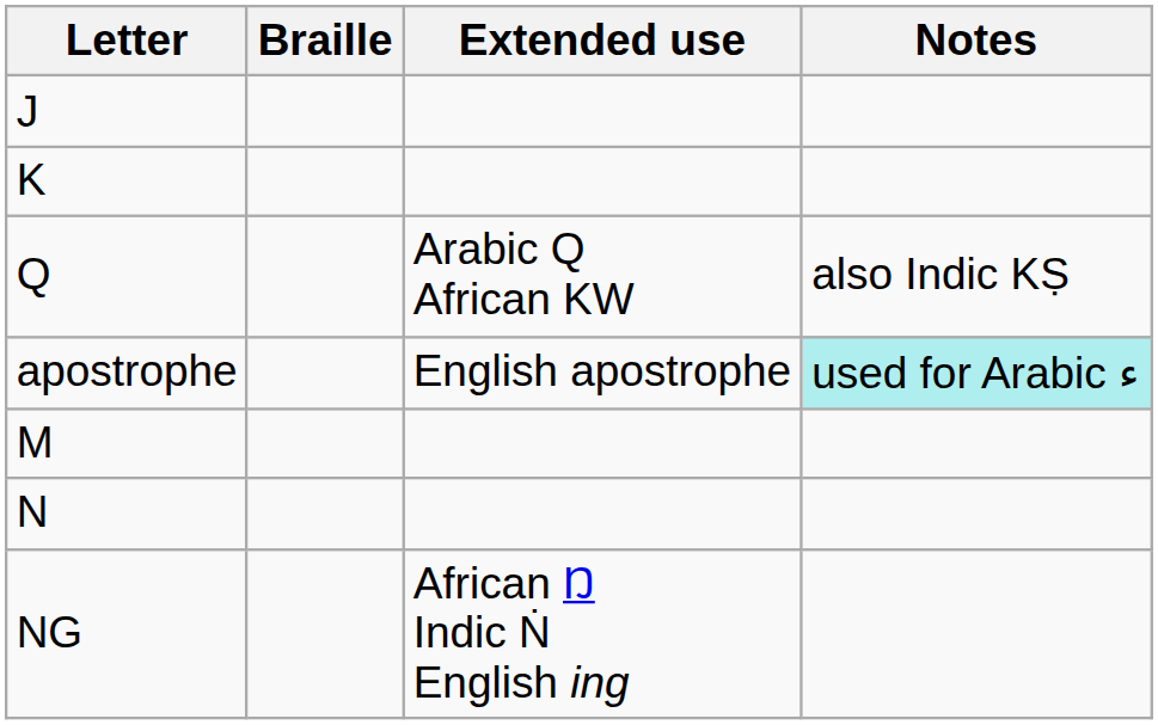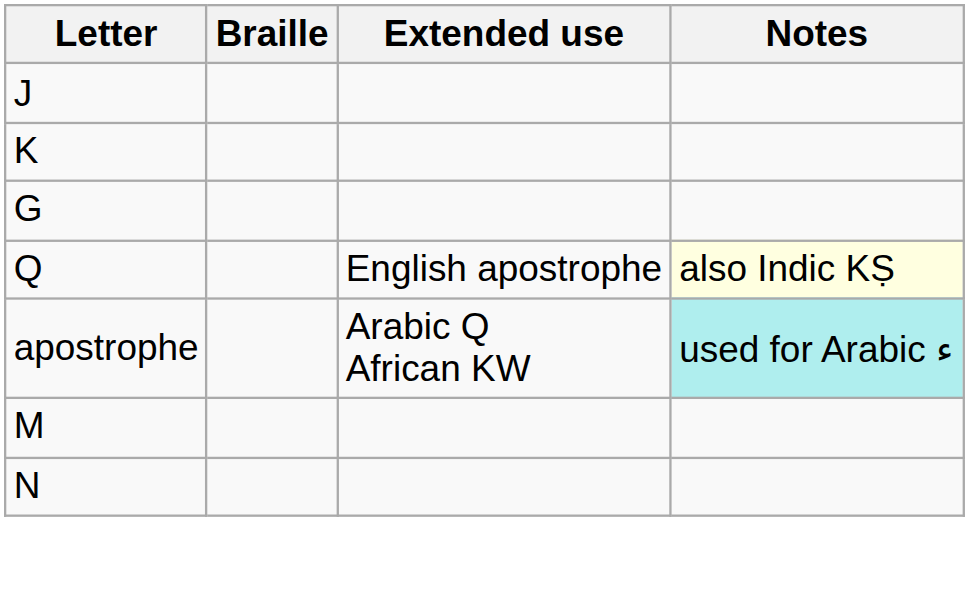 <table class="wikitable">
 <tr>
 <th>Letter</th>
 <th>Braille</th>
 <th>Extended use</th>
 <th>Notes</th>
 </tr>
 <tr>
 <td>J</td>
 <td></td>
 <td></td>
 <td></td>
 </tr>
 <tr>
 <td>K</td>
 <td></td>
 <td></td>
 <td></td>
 </tr>
 <tr>
+<td>G</td>
+<td></td>
+<td></td>
+<td></td>
+</tr>
+<tr>
 <td>Q</td>
 <td></td>
-<td>Arabic Q<br>African KW</td>
-<td>also Indic KṢ</td>
+<td>English apostrophe</td>
+<td style="background: lightyellow;">also Indic KṢ</td>
 </tr>
 <tr>
 <td>apostrophe</td>
 <td></td>
-<td>English apostrophe</td>
+<td>Arabic Q<br>African KW</td>
 <td style="background: paleturquoise;">used for Arabic ء</td>
 </tr>
 <tr>
 <td>M</td>
 <td></td>
 <td></td>
 <td></td>
 </tr>
 <tr>
 <td>N</td>
 <td></td>
 <td></td>
 <td></td>
 </tr>
-<tr>
-<td>NG</td>
-<td></td>
-<td>African <a href='#'>Ŋ</a><br>Indic Ṅ<br>English <em>ing</em></td>
-<td></td>
-</tr>
 </table>
